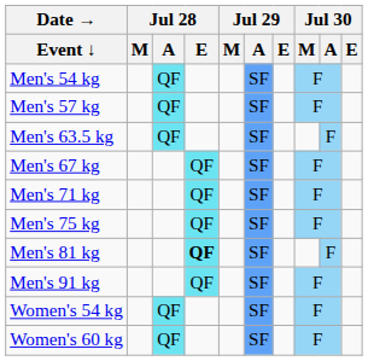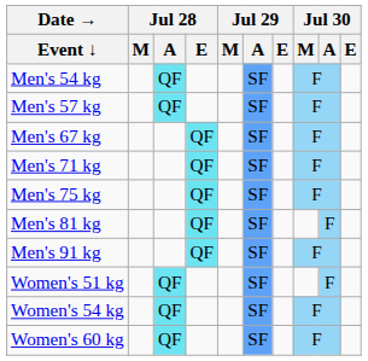 <table class="wikitable" style="margin:0.5em auto;">
 <tr>
 <th>Date →</th>
 <th colspan="3">Jul 28</th>
 <th colspan="3">Jul 29</th>
 <th colspan="3">Jul 30</th>
 </tr>
 <tr>
 <th>Event  ↓</th>
 <th>M</th>
 <th>A</th>
 <th>E</th>
 <th>M</th>
 <th>A</th>
 <th>E</th>
 <th>M</th>
 <th>A</th>
 <th>E</th>
 </tr>
 <tr>
 <td class="event"><a href='#'>Men's 54 kg</a></td>
 <td></td>
 <td bgcolor="#6be4f2" align=center>QF</td>
 <td></td>
 <td></td>
 <td bgcolor="#5ea2f7" align=center>SF</td>
 <td></td>
 <td colspan="2" bgcolor="#95d6f7" align=center>F</td>
 <td></td>
 </tr>
 <tr>
 <td class="event"><a href='#'>Men's 57 kg</a></td>
 <td></td>
 <td bgcolor="#6be4f2" align=center>QF</td>
 <td></td>
 <td></td>
 <td bgcolor="#5ea2f7" align=center>SF</td>
 <td></td>
 <td colspan="2" bgcolor="#95d6f7" align=center>F</td>
 <td></td>
 </tr>
 <tr>
-<td class="event"><a href='#'>Men's 63.5 kg</a></td>
-<td></td>
-<td bgcolor="#6be4f2" align=center>QF</td>
-<td></td>
-<td></td>
-<td bgcolor="#5ea2f7" align=center>SF</td>
-<td></td>
-<td></td>
-<td bgcolor="#95d6f7" align=center>F</td>
-<td></td>
-</tr>
-<tr>
 <td class="event"><a href='#'>Men's 67 kg</a></td>
 <td></td>
 <td></td>
 <td bgcolor="#6be4f2" align=center>QF</td>
 <td></td>
 <td bgcolor="#5ea2f7" align=center>SF</td>
 <td></td>
 <td colspan="2" bgcolor="#95d6f7" align=center>F</td>
 <td></td>
 </tr>
 <tr>
 <td class="event"><a href='#'>Men's 71 kg</a></td>
 <td></td>
 <td></td>
 <td bgcolor="#6be4f2" align=center>QF</td>
 <td></td>
 <td bgcolor="#5ea2f7" align=center>SF</td>
 <td></td>
 <td colspan="2" bgcolor="#95d6f7" align=center>F</td>
 <td></td>
 </tr>
 <tr>
 <td class="event"><a href='#'>Men's 75 kg</a></td>
 <td></td>
 <td></td>
 <td bgcolor="#6be4f2" align=center>QF</td>
 <td></td>
 <td bgcolor="#5ea2f7" align=center>SF</td>
 <td></td>
 <td colspan="2" bgcolor="#95d6f7" align=center>F</td>
 <td></td>
 </tr>
 <tr>
 <td class="event"><a href='#'>Men's 81 kg</a></td>
 <td></td>
 <td></td>
-<td bgcolor="#6be4f2" align=center><strong>QF</strong></td>
+<td bgcolor="#6be4f2" align=center>QF</td>
 <td></td>
 <td bgcolor="#5ea2f7" align=center>SF</td>
 <td></td>
 <td></td>
 <td bgcolor="#95d6f7" align=center>F</td>
 <td></td>
 </tr>
 <tr>
 <td class="event"><a href='#'>Men's 91 kg</a></td>
 <td></td>
 <td></td>
 <td bgcolor="#6be4f2" align=center>QF</td>
 <td></td>
 <td bgcolor="#5ea2f7" align=center>SF</td>
 <td></td>
 <td colspan="2" bgcolor="#95d6f7" align=center>F</td>
+<td></td>
+</tr>
+<tr>
+<td class="event"><a href='#'>Women's 51 kg</a></td>
+<td></td>
+<td bgcolor="#6be4f2" align=center>QF</td>
+<td></td>
+<td></td>
+<td bgcolor="#5ea2f7" align=center>SF</td>
+<td></td>
+<td></td>
+<td bgcolor="#95d6f7" align=center>F</td>
 <td></td>
 </tr>
 <tr>
 <td class="event"><a href='#'>Women's 54 kg</a></td>
 <td></td>
 <td bgcolor="#6be4f2" align=center>QF</td>
 <td></td>
 <td></td>
 <td bgcolor="#5ea2f7" align=center>SF</td>
 <td></td>
 <td colspan="2" bgcolor="#95d6f7" align=center>F</td>
 <td></td>
 </tr>
 <tr>
 <td class="event"><a href='#'>Women's 60 kg</a></td>
 <td></td>
 <td bgcolor="#6be4f2" align=center>QF</td>
 <td></td>
 <td></td>
 <td bgcolor="#5ea2f7" align=center>SF</td>
 <td></td>
 <td colspan="2" bgcolor="#95d6f7" align=center>F</td>
 <td></td>
 </tr>
 </table>
